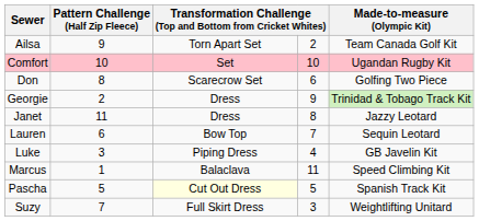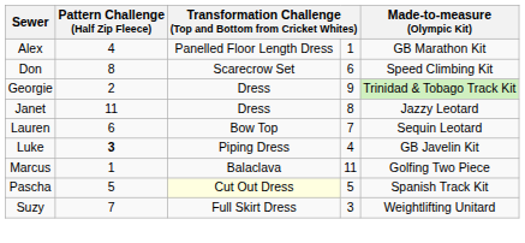 <table class="wikitable" style="text-align:center;">
 <tr>
 <th>Sewer</th>
 <th>Pattern Challenge<br><small>(Half Zip Fleece)</small></th>
 <th colspan="2">Transformation Challenge<br><small>(Top and Bottom from Cricket Whites)</small></th>
 <th>Made-to-measure<br><small>(Olympic Kit)</small></th>
 </tr>
 <tr>
-<td>Ailsa</td>
-<td>9</td>
-<td>Torn Apart Set</td>
-<td>2</td>
-<td>Team Canada Golf Kit</td>
-</tr>
-<tr style="background:pink">
-<td>Comfort</td>
-<td>10</td>
-<td>Set</td>
-<td>10</td>
-<td>Ugandan Rugby Kit</td>
+<td>Alex</td>
+<td>4</td>
+<td>Panelled Floor Length Dress</td>
+<td>1</td>
+<td>GB Marathon Kit</td>
 </tr>
 <tr>
 <td>Don</td>
 <td>8</td>
 <td>Scarecrow Set</td>
 <td>6</td>
-<td>Golfing Two Piece</td>
+<td>Speed Climbing Kit</td>
 </tr>
 <tr>
 <td>Georgie</td>
 <td>2</td>
 <td>Dress</td>
 <td>9</td>
 <td style="background:#d0f0c0">Trinidad & Tobago Track Kit</td>
 </tr>
 <tr>
 <td>Janet</td>
 <td>11</td>
 <td>Dress</td>
 <td>8</td>
 <td>Jazzy Leotard</td>
 </tr>
 <tr>
 <td>Lauren</td>
 <td>6</td>
 <td>Bow Top</td>
 <td>7</td>
 <td>Sequin Leotard</td>
 </tr>
 <tr>
 <td>Luke</td>
-<td>3</td>
+<td><strong>3</strong></td>
 <td>Piping Dress</td>
 <td>4</td>
 <td>GB Javelin Kit</td>
 </tr>
 <tr>
 <td>Marcus</td>
 <td>1</td>
 <td>Balaclava</td>
 <td>11</td>
-<td>Speed Climbing Kit</td>
+<td>Golfing Two Piece</td>
 </tr>
 <tr>
 <td>Pascha</td>
 <td>5</td>
 <td style="background: lightyellow;">Cut Out Dress</td>
 <td>5</td>
 <td>Spanish Track Kit</td>
 </tr>
 <tr>
 <td>Suzy</td>
 <td>7</td>
 <td>Full Skirt Dress</td>
 <td>3</td>
 <td>Weightlifting Unitard</td>
 </tr>
 </table>
